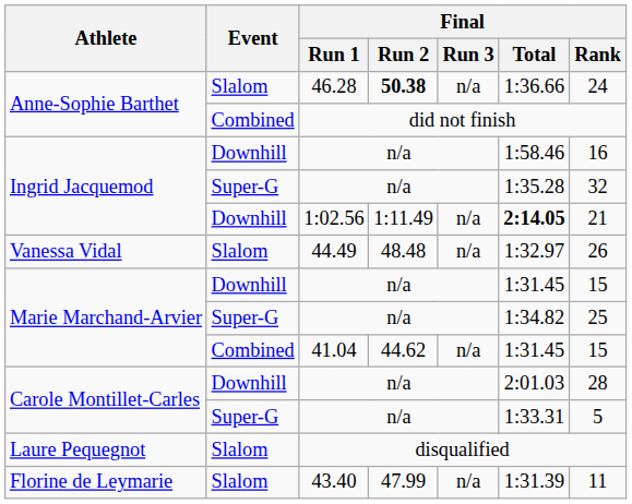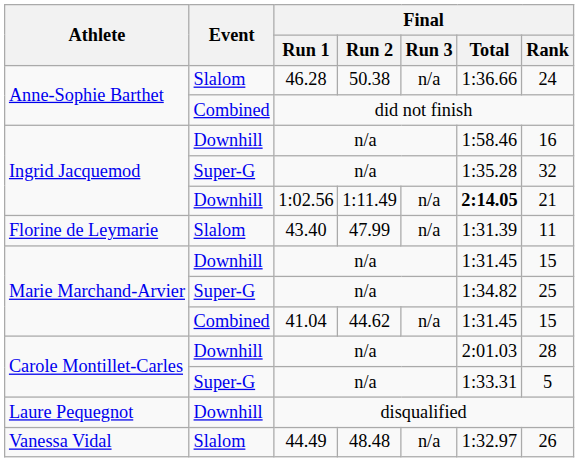 <table class="wikitable" style="font-size:90%">
 <tr>
 <th rowspan="2">Athlete</th>
 <th rowspan="2">Event</th>
 <th colspan="5">Final</th>
 </tr>
 <tr>
 <th>Run 1</th>
 <th>Run 2</th>
 <th>Run 3</th>
 <th>Total</th>
 <th>Rank</th>
 </tr>
 <tr>
 <td rowspan=2><a href='#'>Anne-Sophie Barthet</a></td>
 <td><a href='#'>Slalom</a></td>
 <td align="center">46.28</td>
-<td align="center"><strong>50.38</strong></td>
+<td align="center">50.38</td>
 <td align="center">n/a</td>
 <td align="center">1:36.66</td>
 <td align="center">24</td>
 </tr>
 <tr>
 <td><a href='#'>Combined</a></td>
 <td colspan=5 align="center">did not finish</td>
 </tr>
 <tr>
 <td rowspan=3><a href='#'>Ingrid Jacquemod</a></td>
 <td><a href='#'>Downhill</a></td>
 <td colspan=3 align="center">n/a</td>
 <td align="center">1:58.46</td>
 <td align="center">16</td>
 </tr>
 <tr>
 <td><a href='#'>Super-G</a></td>
 <td colspan=3 align="center">n/a</td>
 <td align="center">1:35.28</td>
 <td align="center">32</td>
 </tr>
 <tr>
 <td><a href='#'>Downhill</a></td>
 <td align="center">1:02.56</td>
 <td align="center">1:11.49</td>
 <td align="center">n/a</td>
 <td align="center"><strong>2:14.05</strong></td>
 <td align="center">21</td>
 </tr>
 <tr>
-<td><a href='#'>Vanessa Vidal</a></td>
+<td><a href='#'>Florine de Leymarie</a></td>
 <td><a href='#'>Slalom</a></td>
-<td align="center">44.49</td>
-<td align="center">48.48</td>
+<td align="center">43.40</td>
+<td align="center">47.99</td>
 <td align="center">n/a</td>
-<td align="center">1:32.97</td>
-<td align="center">26</td>
+<td align="center">1:31.39</td>
+<td align="center">11</td>
 </tr>
 <tr>
 <td rowspan=3><a href='#'>Marie Marchand-Arvier</a></td>
 <td><a href='#'>Downhill</a></td>
 <td colspan=3 align="center">n/a</td>
 <td align="center">1:31.45</td>
 <td align="center">15</td>
 </tr>
 <tr>
 <td><a href='#'>Super-G</a></td>
 <td colspan=3 align="center">n/a</td>
 <td align="center">1:34.82</td>
 <td align="center">25</td>
 </tr>
 <tr>
 <td><a href='#'>Combined</a></td>
 <td align="center">41.04</td>
 <td align="center">44.62</td>
 <td align="center">n/a</td>
 <td align="center">1:31.45</td>
 <td align="center">15</td>
 </tr>
 <tr>
 <td rowspan=2><a href='#'>Carole Montillet-Carles</a></td>
 <td><a href='#'>Downhill</a></td>
 <td colspan=3 align="center">n/a</td>
 <td align="center">2:01.03</td>
 <td align="center">28</td>
 </tr>
 <tr>
 <td><a href='#'>Super-G</a></td>
 <td colspan=3 align="center">n/a</td>
 <td align="center">1:33.31</td>
 <td align="center">5</td>
 </tr>
 <tr>
 <td><a href='#'>Laure Pequegnot</a></td>
-<td><a href='#'>Slalom</a></td>
+<td><a href='#'>Downhill</a></td>
 <td colspan=5 align="center">disqualified</td>
 </tr>
 <tr>
-<td><a href='#'>Florine de Leymarie</a></td>
+<td><a href='#'>Vanessa Vidal</a></td>
 <td><a href='#'>Slalom</a></td>
-<td align="center">43.40</td>
-<td align="center">47.99</td>
+<td align="center">44.49</td>
+<td align="center">48.48</td>
 <td align="center">n/a</td>
-<td align="center">1:31.39</td>
-<td align="center">11</td>
+<td align="center">1:32.97</td>
+<td align="center">26</td>
 </tr>
 </table>
